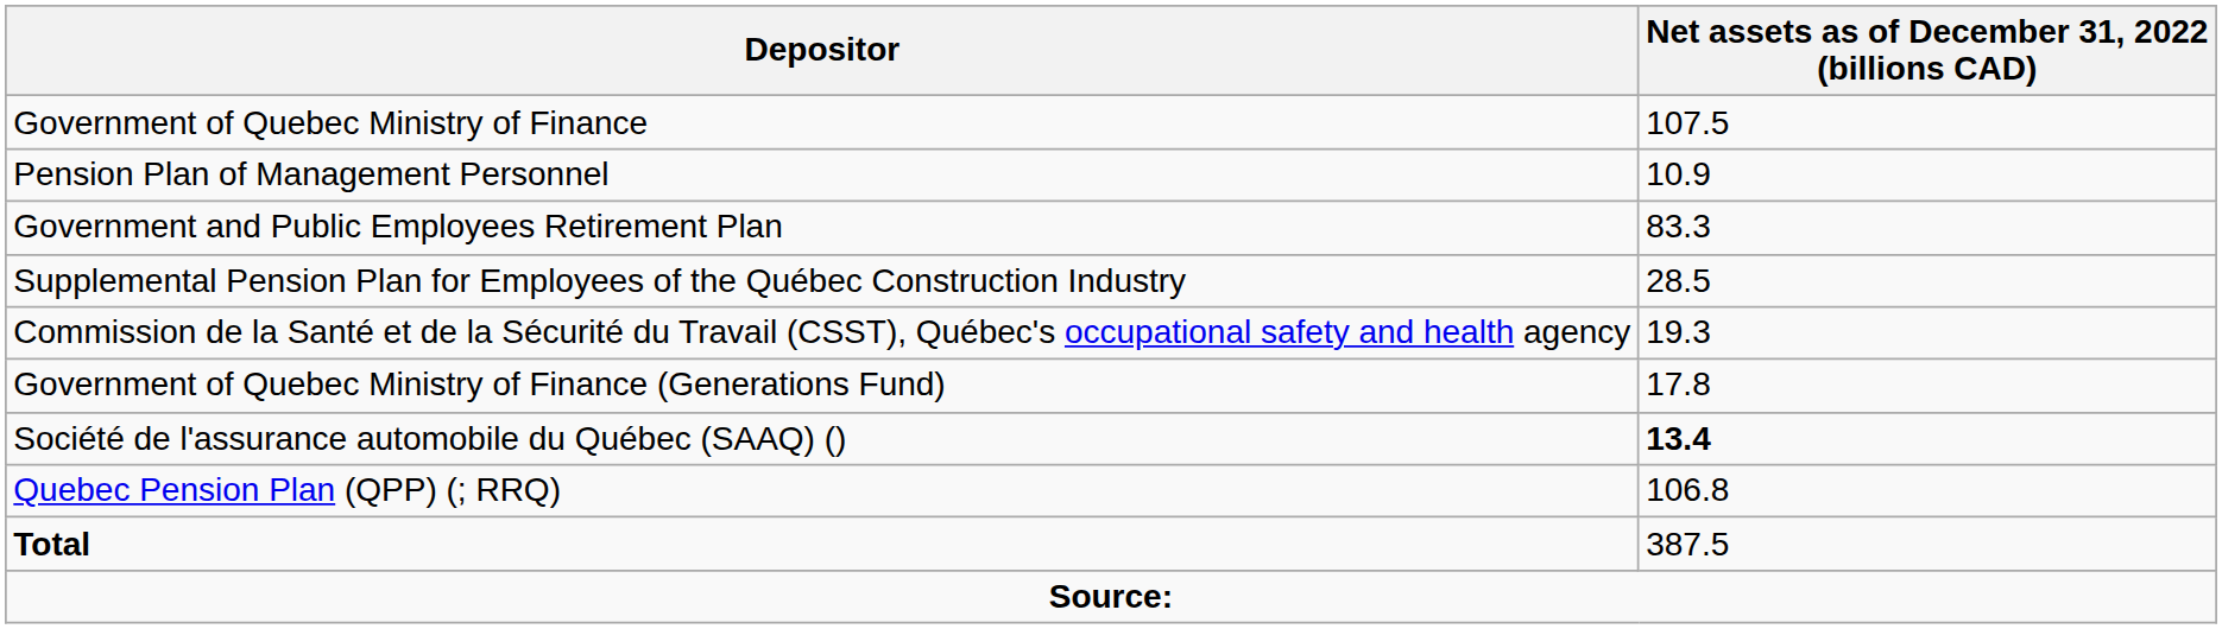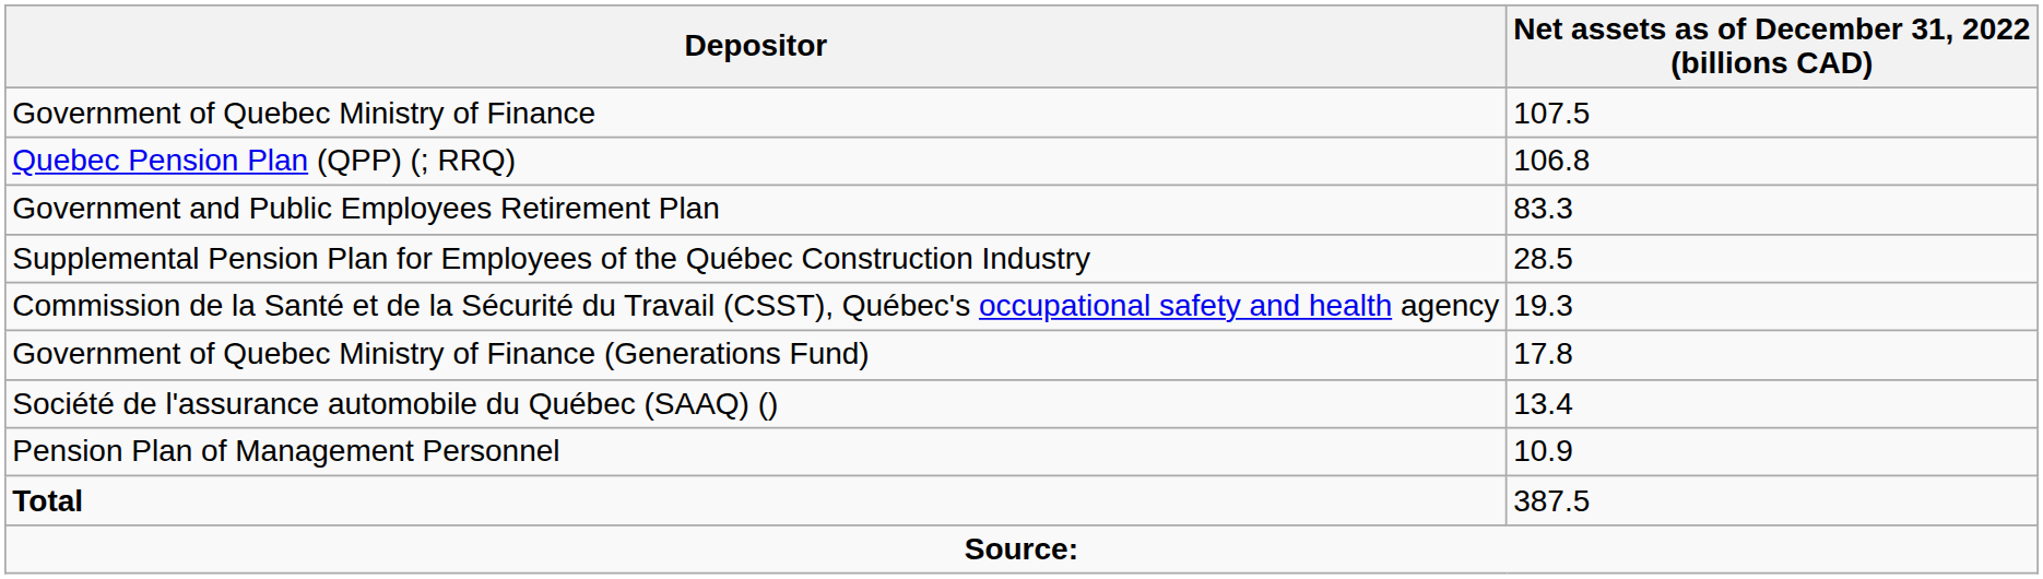 <table class="wikitable">
 <tr>
 <th>Depositor</th>
 <th>Net assets as of December 31, 2022<br>(billions CAD)</th>
 </tr>
 <tr>
 <td>Government of Quebec Ministry of Finance</td>
 <td>107.5</td>
 </tr>
 <tr>
-<td>Pension Plan of Management Personnel</td>
-<td>10.9</td>
+<td><a href='#'>Quebec Pension Plan</a> (QPP) (; RRQ)</td>
+<td>106.8</td>
 </tr>
 <tr>
 <td>Government and Public Employees Retirement Plan</td>
 <td>83.3</td>
 </tr>
 <tr>
 <td>Supplemental Pension Plan for Employees of the Québec Construction Industry</td>
 <td>28.5</td>
 </tr>
 <tr>
 <td>Commission de la Santé et de la Sécurité du Travail (CSST), Québec's <a href='#'>occupational safety and health</a> agency</td>
 <td>19.3</td>
 </tr>
 <tr>
 <td>Government of Quebec Ministry of Finance (Generations Fund)</td>
 <td>17.8</td>
 </tr>
 <tr>
 <td>Société de l'assurance automobile du Québec (SAAQ) ()</td>
-<td><strong>13.4</strong></td>
+<td>13.4</td>
 </tr>
 <tr>
-<td><a href='#'>Quebec Pension Plan</a> (QPP) (; RRQ)</td>
-<td>106.8</td>
+<td>Pension Plan of Management Personnel</td>
+<td>10.9</td>
 </tr>
 <tr>
 <td><strong>Total</strong></td>
 <td>387.5</td>
 </tr>
 <tr>
 <td colspan="2" style="text-align: center;"><strong>Source:</strong></td>
 </tr>
 </table>
